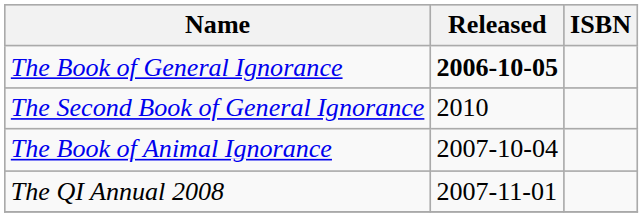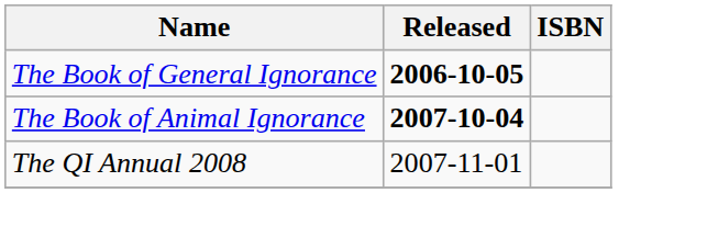 <table class="wikitable">
 <tr>
 <th>Name</th>
 <th>Released</th>
 <th>ISBN</th>
 </tr>
 <tr>
 <td><em><a href='#'>The Book of General Ignorance</a></em></td>
 <td><strong>2006-10-05</strong></td>
 <td></td>
 </tr>
 <tr>
-<td><em><a href='#'>The Second Book of General Ignorance</a></em></td>
-<td>2010</td>
-<td></td>
-</tr>
-<tr>
 <td><em><a href='#'>The Book of Animal Ignorance</a></em></td>
-<td>2007-10-04</td>
+<td><strong>2007-10-04</strong></td>
 <td></td>
 </tr>
 <tr>
 <td><em>The QI Annual 2008</em></td>
 <td>2007-11-01</td>
 <td></td>
 </tr>
 <tr>
 </tr>
 </table>
